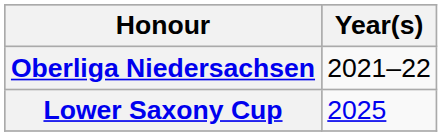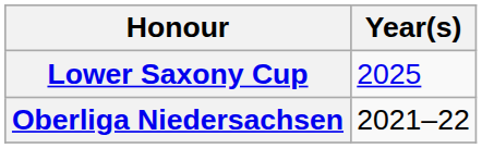 <table class="wikitable plainrowheaders">
 <tr>
 <th scope=col>Honour</th>
 <th scope=col>Year(s)</th>
 </tr>
 <tr>
+<th scope=row><a href='#'>Lower Saxony Cup</a></th>
+<td><a href='#'>2025</a></td>
+</tr>
+<tr>
 <th scope=row><a href='#'>Oberliga Niedersachsen</a></th>
 <td>2021–22</td>
 </tr>
-<tr>
-<th scope=row><a href='#'>Lower Saxony Cup</a></th>
-<td><a href='#'>2025</a></td>
-</tr>
 </table>
